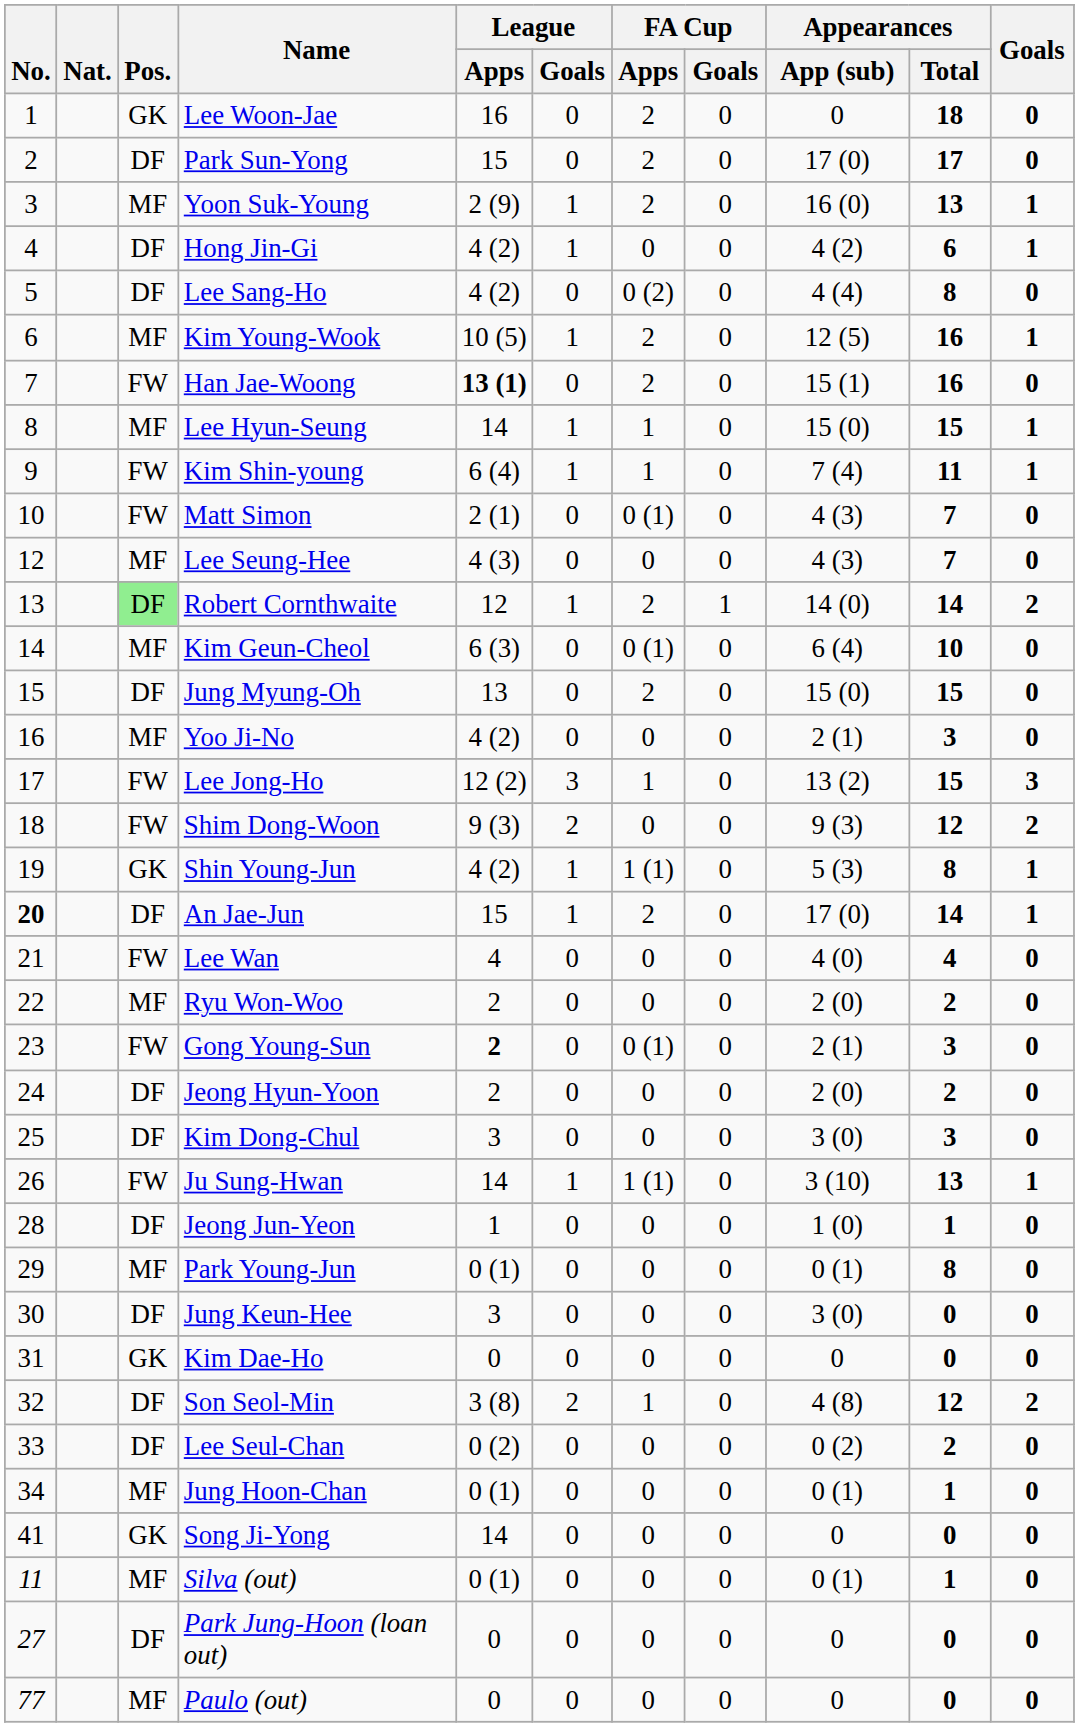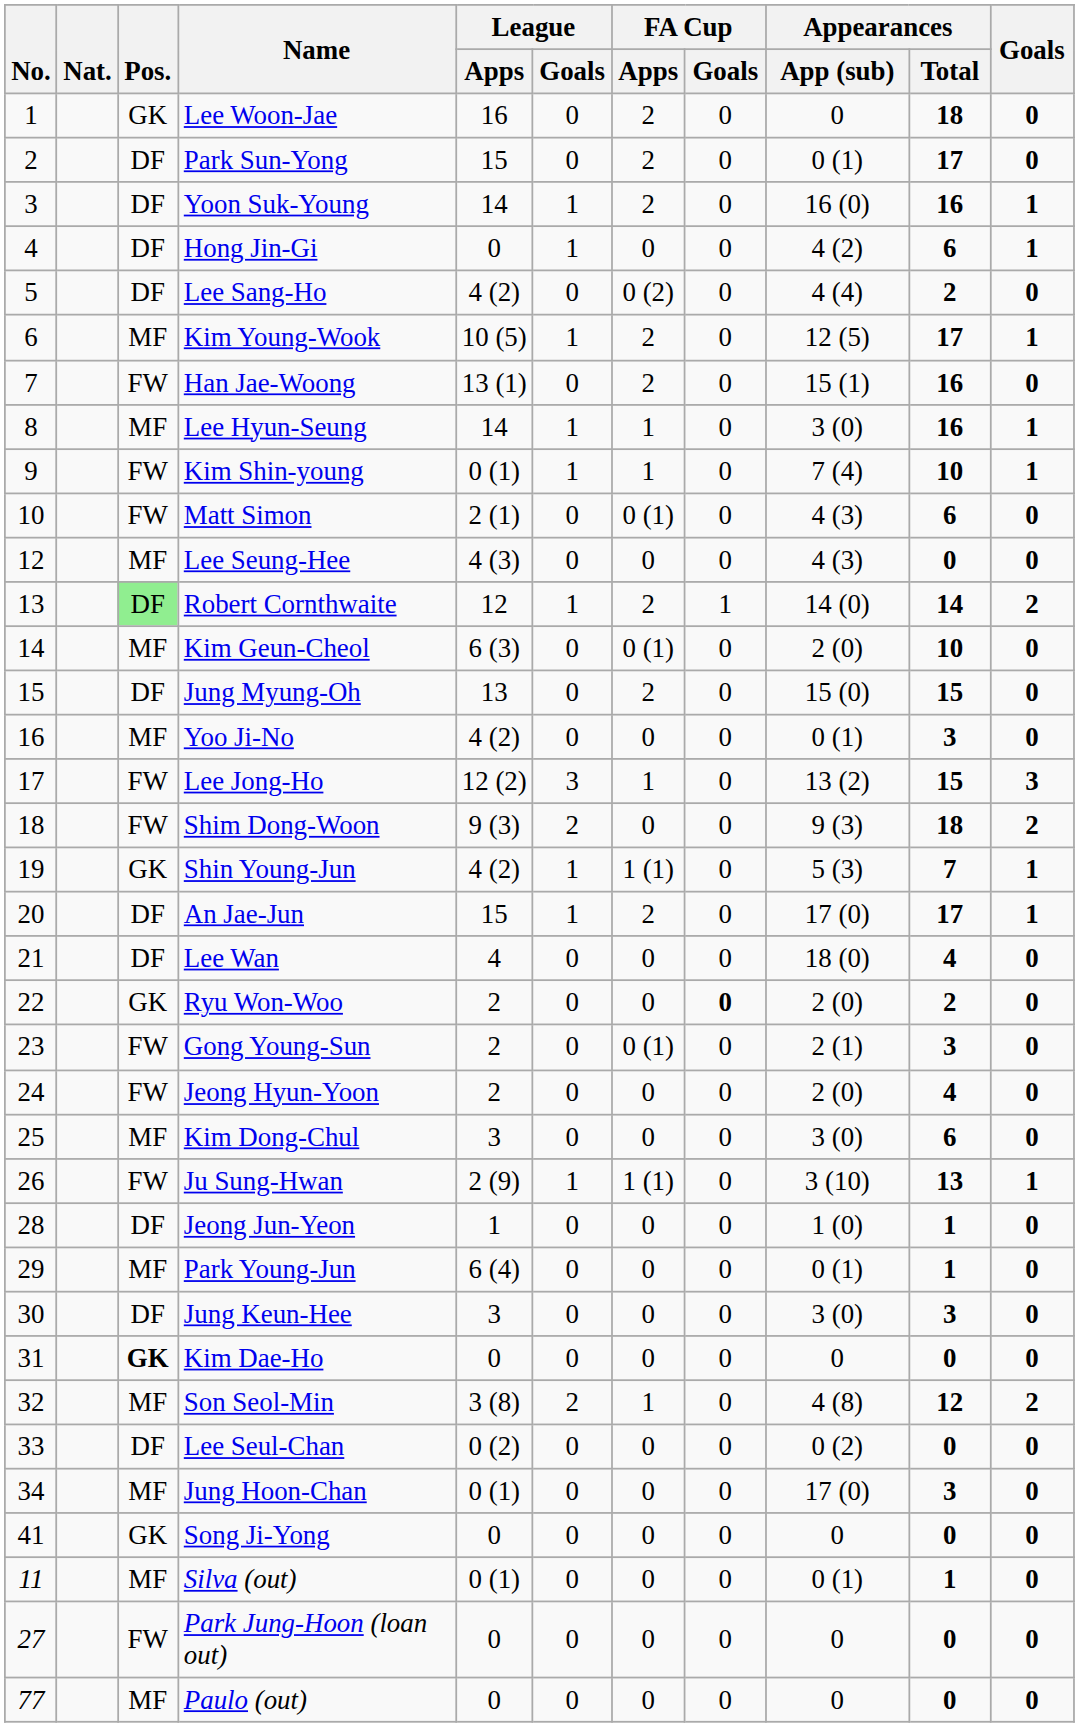 <table class="wikitable" style="font-size: 95%; text-align: center;">
 <tr>
 <th rowspan="2" valign="bottom">No.</th>
 <th rowspan="2" valign="bottom">Nat.</th>
 <th rowspan="2" valign="bottom">Pos.</th>
 <th rowspan="2" width="150">Name</th>
 <th colspan="2" width="80">League</th>
 <th colspan="2" width="80">FA Cup</th>
 <th colspan="2" width="120">Appearances</th>
 <th rowspan="2" width="40">Goals</th>
 </tr>
 <tr>
 <th>Apps</th>
 <th>Goals</th>
 <th>Apps</th>
 <th>Goals</th>
 <th>App (sub)</th>
 <th>Total</th>
 </tr>
 <tr>
 <td>1</td>
 <td></td>
 <td>GK</td>
 <td align="left"><a href='#'>Lee Woon-Jae</a></td>
 <td>16</td>
 <td>0</td>
 <td>2</td>
 <td>0</td>
 <td>0</td>
 <td><strong>18</strong></td>
 <td><strong>0</strong></td>
 </tr>
 <tr>
 <td>2</td>
 <td></td>
 <td>DF</td>
 <td align="left"><a href='#'>Park Sun-Yong</a></td>
 <td>15</td>
 <td>0</td>
 <td>2</td>
 <td>0</td>
-<td>17 (0)</td>
+<td>0 (1)</td>
 <td><strong>17</strong></td>
 <td><strong>0</strong></td>
 </tr>
 <tr>
 <td>3</td>
 <td></td>
-<td>MF</td>
+<td>DF</td>
 <td align="left"><a href='#'>Yoon Suk-Young</a></td>
-<td>2 (9)</td>
+<td>14</td>
 <td>1</td>
 <td>2</td>
 <td>0</td>
 <td>16 (0)</td>
-<td><strong>13</strong></td>
+<td><strong>16</strong></td>
 <td><strong>1</strong></td>
 </tr>
 <tr>
 <td>4</td>
 <td></td>
 <td>DF</td>
 <td align="left"><a href='#'>Hong Jin-Gi</a></td>
-<td>4 (2)</td>
+<td>0</td>
 <td>1</td>
 <td>0</td>
 <td>0</td>
 <td>4 (2)</td>
 <td><strong>6</strong></td>
 <td><strong>1</strong></td>
 </tr>
 <tr>
 <td>5</td>
 <td></td>
 <td>DF</td>
 <td align="left"><a href='#'>Lee Sang-Ho</a></td>
 <td>4 (2)</td>
 <td>0</td>
 <td>0 (2)</td>
 <td>0</td>
 <td>4 (4)</td>
-<td><strong>8</strong></td>
+<td><strong>2</strong></td>
 <td><strong>0</strong></td>
 </tr>
 <tr>
 <td>6</td>
 <td></td>
 <td>MF</td>
 <td align="left"><a href='#'>Kim Young-Wook</a></td>
 <td>10 (5)</td>
 <td>1</td>
 <td>2</td>
 <td>0</td>
 <td>12 (5)</td>
-<td><strong>16</strong></td>
+<td><strong>17</strong></td>
 <td><strong>1</strong></td>
 </tr>
 <tr>
 <td>7</td>
 <td></td>
 <td>FW</td>
 <td align="left"><a href='#'>Han Jae-Woong</a></td>
-<td><strong>13 (1)</strong></td>
+<td>13 (1)</td>
 <td>0</td>
 <td>2</td>
 <td>0</td>
 <td>15 (1)</td>
 <td><strong>16</strong></td>
 <td><strong>0</strong></td>
 </tr>
 <tr>
 <td>8</td>
 <td></td>
 <td>MF</td>
 <td align="left"><a href='#'>Lee Hyun-Seung</a></td>
 <td>14</td>
 <td>1</td>
 <td>1</td>
 <td>0</td>
-<td>15 (0)</td>
-<td><strong>15</strong></td>
+<td>3 (0)</td>
+<td><strong>16</strong></td>
 <td><strong>1</strong></td>
 </tr>
 <tr>
 <td>9</td>
 <td></td>
 <td>FW</td>
 <td align="left"><a href='#'>Kim Shin-young</a></td>
-<td>6 (4)</td>
+<td>0 (1)</td>
 <td>1</td>
 <td>1</td>
 <td>0</td>
 <td>7 (4)</td>
-<td><strong>11</strong></td>
+<td><strong>10</strong></td>
 <td><strong>1</strong></td>
 </tr>
 <tr>
 <td>10</td>
 <td></td>
 <td>FW</td>
 <td align="left"><a href='#'>Matt Simon</a></td>
 <td>2 (1)</td>
 <td>0</td>
 <td>0 (1)</td>
 <td>0</td>
 <td>4 (3)</td>
-<td><strong>7</strong></td>
+<td><strong>6</strong></td>
 <td><strong>0</strong></td>
 </tr>
 <tr>
 <td>12</td>
 <td></td>
 <td>MF</td>
 <td align="left"><a href='#'>Lee Seung-Hee</a></td>
 <td>4 (3)</td>
 <td>0</td>
 <td>0</td>
 <td>0</td>
 <td>4 (3)</td>
-<td><strong>7</strong></td>
+<td><strong>0</strong></td>
 <td><strong>0</strong></td>
 </tr>
 <tr>
 <td>13</td>
 <td></td>
 <td style="background: lightgreen;">DF</td>
 <td align="left"><a href='#'>Robert Cornthwaite</a></td>
 <td>12</td>
 <td>1</td>
 <td>2</td>
 <td>1</td>
 <td>14 (0)</td>
 <td><strong>14</strong></td>
 <td><strong>2</strong></td>
 </tr>
 <tr>
 <td>14</td>
 <td></td>
 <td>MF</td>
 <td align="left"><a href='#'>Kim Geun-Cheol</a></td>
 <td>6 (3)</td>
 <td>0</td>
 <td>0 (1)</td>
 <td>0</td>
-<td>6 (4)</td>
+<td>2 (0)</td>
 <td><strong>10</strong></td>
 <td><strong>0</strong></td>
 </tr>
 <tr>
 <td>15</td>
 <td></td>
 <td>DF</td>
 <td align="left"><a href='#'>Jung Myung-Oh</a></td>
 <td>13</td>
 <td>0</td>
 <td>2</td>
 <td>0</td>
 <td>15 (0)</td>
 <td><strong>15</strong></td>
 <td><strong>0</strong></td>
 </tr>
 <tr>
 <td>16</td>
 <td></td>
 <td>MF</td>
 <td align="left"><a href='#'>Yoo Ji-No</a></td>
 <td>4 (2)</td>
 <td>0</td>
 <td>0</td>
 <td>0</td>
-<td>2 (1)</td>
+<td>0 (1)</td>
 <td><strong>3</strong></td>
 <td><strong>0</strong></td>
 </tr>
 <tr>
 <td>17</td>
 <td></td>
 <td>FW</td>
 <td align="left"><a href='#'>Lee Jong-Ho</a></td>
 <td>12 (2)</td>
 <td>3</td>
 <td>1</td>
 <td>0</td>
 <td>13 (2)</td>
 <td><strong>15</strong></td>
 <td><strong>3</strong></td>
 </tr>
 <tr>
 <td>18</td>
 <td></td>
 <td>FW</td>
 <td align="left"><a href='#'>Shim Dong-Woon</a></td>
 <td>9 (3)</td>
 <td>2</td>
 <td>0</td>
 <td>0</td>
 <td>9 (3)</td>
-<td><strong>12</strong></td>
+<td><strong>18</strong></td>
 <td><strong>2</strong></td>
 </tr>
 <tr>
 <td>19</td>
 <td></td>
 <td>GK</td>
 <td align="left"><a href='#'>Shin Young-Jun</a></td>
 <td>4 (2)</td>
 <td>1</td>
 <td>1 (1)</td>
 <td>0</td>
 <td>5 (3)</td>
-<td><strong>8</strong></td>
+<td><strong>7</strong></td>
 <td><strong>1</strong></td>
 </tr>
 <tr>
-<td><strong>20</strong></td>
+<td>20</td>
 <td></td>
 <td>DF</td>
 <td align="left"><a href='#'>An Jae-Jun</a></td>
 <td>15</td>
 <td>1</td>
 <td>2</td>
 <td>0</td>
 <td>17 (0)</td>
-<td><strong>14</strong></td>
+<td><strong>17</strong></td>
 <td><strong>1</strong></td>
 </tr>
 <tr>
 <td>21</td>
 <td></td>
-<td>FW</td>
+<td>DF</td>
 <td align="left"><a href='#'>Lee Wan</a></td>
 <td>4</td>
 <td>0</td>
 <td>0</td>
 <td>0</td>
-<td>4 (0)</td>
+<td>18 (0)</td>
 <td><strong>4</strong></td>
 <td><strong>0</strong></td>
 </tr>
 <tr>
 <td>22</td>
 <td></td>
-<td>MF</td>
+<td>GK</td>
 <td align="left"><a href='#'>Ryu Won-Woo</a></td>
 <td>2</td>
 <td>0</td>
 <td>0</td>
-<td>0</td>
+<td><strong>0</strong></td>
 <td>2 (0)</td>
 <td><strong>2</strong></td>
 <td><strong>0</strong></td>
 </tr>
 <tr>
 <td>23</td>
 <td></td>
 <td>FW</td>
 <td align="left"><a href='#'>Gong Young-Sun</a></td>
-<td><strong>2</strong></td>
+<td>2</td>
 <td>0</td>
 <td>0 (1)</td>
 <td>0</td>
 <td>2 (1)</td>
 <td><strong>3</strong></td>
 <td><strong>0</strong></td>
 </tr>
 <tr>
 <td>24</td>
 <td></td>
-<td>DF</td>
+<td>FW</td>
 <td align="left"><a href='#'>Jeong Hyun-Yoon</a></td>
 <td>2</td>
 <td>0</td>
 <td>0</td>
 <td>0</td>
 <td>2 (0)</td>
-<td><strong>2</strong></td>
+<td><strong>4</strong></td>
 <td><strong>0</strong></td>
 </tr>
 <tr>
 <td>25</td>
 <td></td>
-<td>DF</td>
+<td>MF</td>
 <td align="left"><a href='#'>Kim Dong-Chul</a></td>
 <td>3</td>
 <td>0</td>
 <td>0</td>
 <td>0</td>
 <td>3 (0)</td>
-<td><strong>3</strong></td>
+<td><strong>6</strong></td>
 <td><strong>0</strong></td>
 </tr>
 <tr>
 <td>26</td>
 <td></td>
 <td>FW</td>
 <td align="left"><a href='#'>Ju Sung-Hwan</a></td>
-<td>14</td>
+<td>2 (9)</td>
 <td>1</td>
 <td>1 (1)</td>
 <td>0</td>
 <td>3 (10)</td>
 <td><strong>13</strong></td>
 <td><strong>1</strong></td>
 </tr>
 <tr>
 <td>28</td>
 <td></td>
 <td>DF</td>
 <td align="left"><a href='#'>Jeong Jun-Yeon</a></td>
 <td>1</td>
 <td>0</td>
 <td>0</td>
 <td>0</td>
 <td>1 (0)</td>
 <td><strong>1</strong></td>
 <td><strong>0</strong></td>
 </tr>
 <tr>
 <td>29</td>
 <td></td>
 <td>MF</td>
 <td align="left"><a href='#'>Park Young-Jun</a></td>
-<td>0 (1)</td>
+<td>6 (4)</td>
 <td>0</td>
 <td>0</td>
 <td>0</td>
 <td>0 (1)</td>
-<td><strong>8</strong></td>
+<td><strong>1</strong></td>
 <td><strong>0</strong></td>
 </tr>
 <tr>
 <td>30</td>
 <td></td>
 <td>DF</td>
 <td align="left"><a href='#'>Jung Keun-Hee</a></td>
 <td>3</td>
 <td>0</td>
 <td>0</td>
 <td>0</td>
 <td>3 (0)</td>
-<td><strong>0</strong></td>
+<td><strong>3</strong></td>
 <td><strong>0</strong></td>
 </tr>
 <tr>
 <td>31</td>
 <td></td>
-<td>GK</td>
+<td><strong>GK</strong></td>
 <td align="left"><a href='#'>Kim Dae-Ho</a></td>
 <td>0</td>
 <td>0</td>
 <td>0</td>
 <td>0</td>
 <td>0</td>
 <td><strong>0</strong></td>
 <td><strong>0</strong></td>
 </tr>
 <tr>
 <td>32</td>
 <td></td>
-<td>DF</td>
+<td>MF</td>
 <td align="left"><a href='#'>Son Seol-Min</a></td>
 <td>3 (8)</td>
 <td>2</td>
 <td>1</td>
 <td>0</td>
 <td>4 (8)</td>
 <td><strong>12</strong></td>
 <td><strong>2</strong></td>
 </tr>
 <tr>
 <td>33</td>
 <td></td>
 <td>DF</td>
 <td align="left"><a href='#'>Lee Seul-Chan</a></td>
 <td>0 (2)</td>
 <td>0</td>
 <td>0</td>
 <td>0</td>
 <td>0 (2)</td>
-<td><strong>2</strong></td>
+<td><strong>0</strong></td>
 <td><strong>0</strong></td>
 </tr>
 <tr>
 <td>34</td>
 <td></td>
 <td>MF</td>
 <td align="left"><a href='#'>Jung Hoon-Chan</a></td>
 <td>0 (1)</td>
 <td>0</td>
 <td>0</td>
 <td>0</td>
-<td>0 (1)</td>
-<td><strong>1</strong></td>
+<td>17 (0)</td>
+<td><strong>3</strong></td>
 <td><strong>0</strong></td>
 </tr>
 <tr>
 <td>41</td>
 <td></td>
 <td>GK</td>
 <td align="left"><a href='#'>Song Ji-Yong</a></td>
-<td>14</td>
+<td>0</td>
 <td>0</td>
 <td>0</td>
 <td>0</td>
 <td>0</td>
 <td><strong>0</strong></td>
 <td><strong>0</strong></td>
 </tr>
 <tr>
 <td><em>11</em></td>
 <td></td>
 <td>MF</td>
 <td align="left"><em><a href='#'>Silva</a> (out)</em></td>
 <td>0 (1)</td>
 <td>0</td>
 <td>0</td>
 <td>0</td>
 <td>0 (1)</td>
 <td><strong>1</strong></td>
 <td><strong>0</strong></td>
 </tr>
 <tr>
 <td><em>27</em></td>
 <td></td>
-<td>DF</td>
+<td>FW</td>
 <td align="left"><em><a href='#'>Park Jung-Hoon</a> (loan out)</em></td>
 <td>0</td>
 <td>0</td>
 <td>0</td>
 <td>0</td>
 <td>0</td>
 <td><strong>0</strong></td>
 <td><strong>0</strong></td>
 </tr>
 <tr>
 <td><em>77</em></td>
 <td></td>
 <td>MF</td>
 <td align="left"><em><a href='#'>Paulo</a> (out)</em></td>
 <td>0</td>
 <td>0</td>
 <td>0</td>
 <td>0</td>
 <td>0</td>
 <td><strong>0</strong></td>
 <td><strong>0</strong></td>
 </tr>
 </table>
